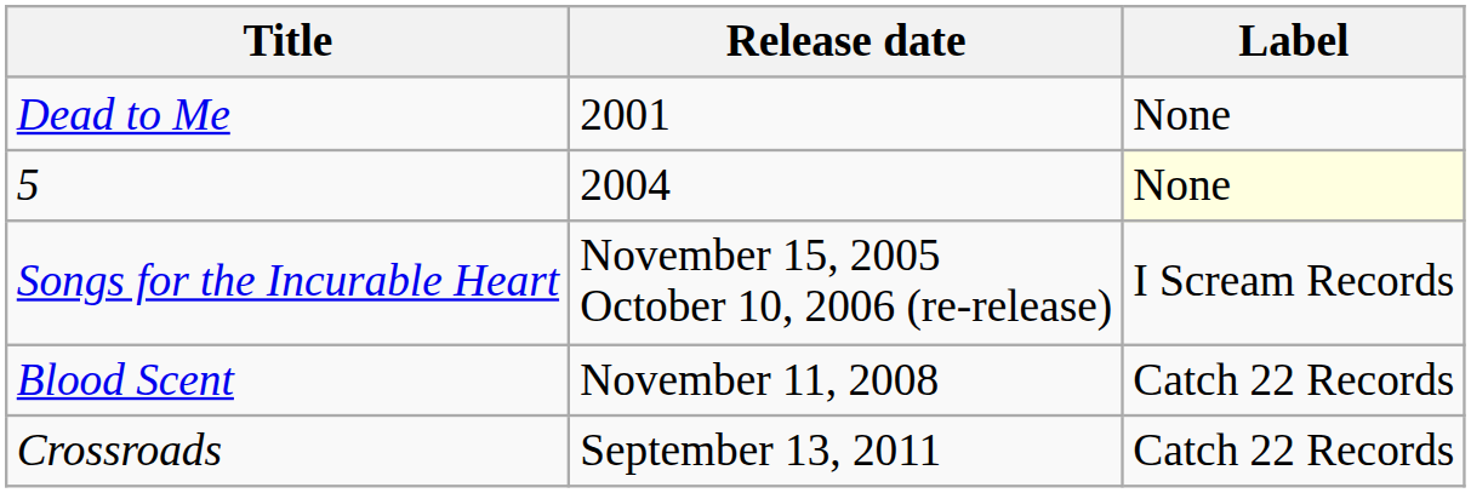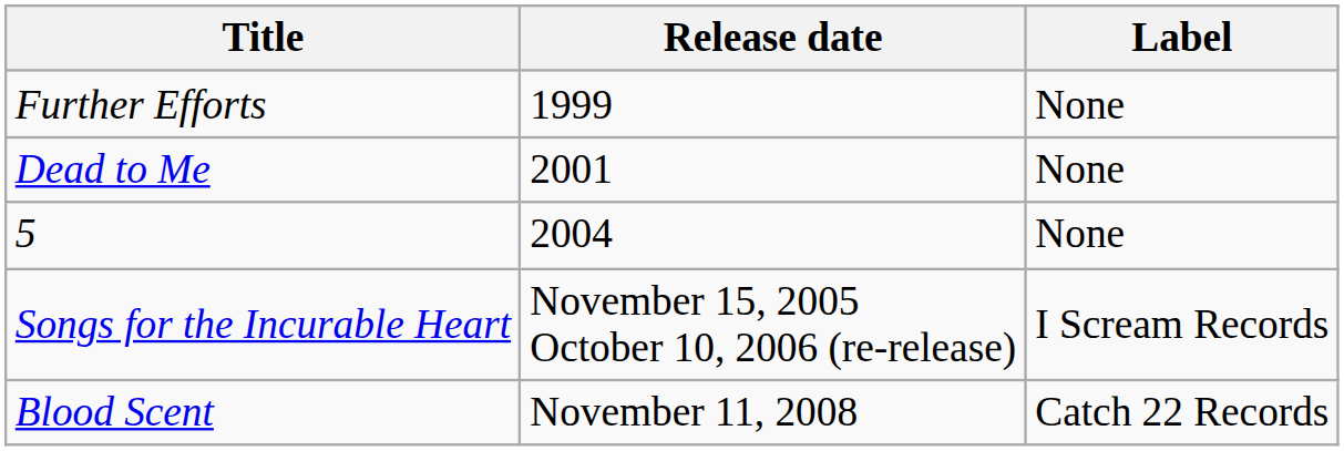 <table class="wikitable">
 <tr>
 <th>Title</th>
 <th>Release date</th>
 <th>Label</th>
+</tr>
+<tr>
+<td><em>Further Efforts</em></td>
+<td>1999</td>
+<td>None</td>
 </tr>
 <tr>
 <td><em><a href='#'>Dead to Me</a></em></td>
 <td>2001</td>
 <td>None</td>
 </tr>
 <tr>
 <td><em>5</em></td>
 <td>2004</td>
-<td style="background: lightyellow;">None</td>
+<td>None</td>
 </tr>
 <tr>
 <td><em><a href='#'>Songs for the Incurable Heart</a></em></td>
 <td>November 15, 2005<br>October 10, 2006 (re-release)</td>
 <td>I Scream Records</td>
 </tr>
 <tr>
 <td><em><a href='#'>Blood Scent</a></em></td>
 <td>November 11, 2008</td>
 <td>Catch 22 Records</td>
 </tr>
-<tr>
-<td><em>Crossroads</em></td>
-<td>September 13, 2011</td>
-<td>Catch 22 Records</td>
-</tr>
 </table>
